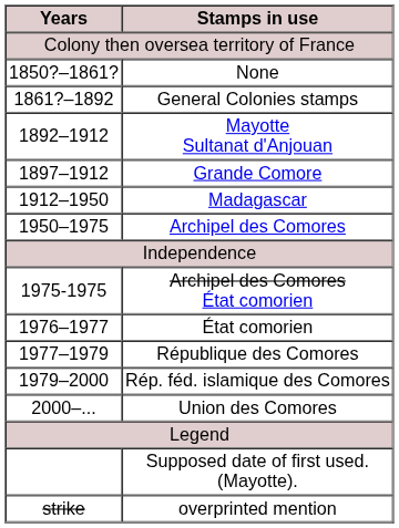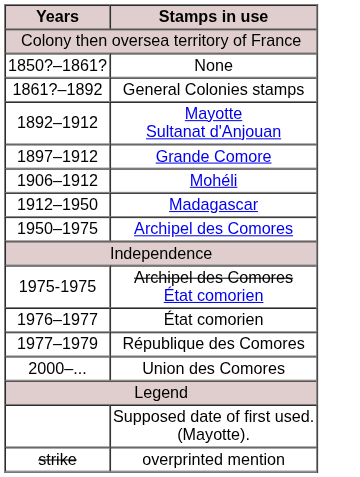 <table border="1" cellpadding="2" cellspacing="0" style="text-align:center">
 <tr>
 <th style="background:#E0CECE">Years</th>
 <th style="background:#E0CECE">Stamps in use</th>
 </tr>
 <tr>
 <td style="background:#E0CECE" colspan="2">Colony then oversea territory of France</td>
 </tr>
 <tr>
 <td>1850?–1861?</td>
 <td>None</td>
 </tr>
 <tr>
 <td>1861?–1892</td>
 <td>General Colonies stamps</td>
 </tr>
 <tr>
 <td>1892–1912</td>
 <td><a href='#'>Mayotte</a><br><a href='#'>Sultanat d'Anjouan</a></td>
 </tr>
 <tr>
 <td>1897–1912</td>
 <td><a href='#'>Grande Comore</a></td>
 </tr>
 <tr>
+<td>1906–1912</td>
+<td><a href='#'>Mohéli</a></td>
+</tr>
+<tr>
 <td>1912–1950</td>
 <td><a href='#'>Madagascar</a></td>
 </tr>
 <tr>
 <td>1950–1975</td>
 <td><a href='#'>Archipel des Comores</a></td>
 </tr>
 <tr>
 <td style="background:#E0CECE" colspan="2">Independence</td>
 </tr>
 <tr>
 <td>1975-1975</td>
 <td><s>Archipel des Comores</s><br><a href='#'>État comorien</a></td>
 </tr>
 <tr>
 <td>1976–1977</td>
 <td>État comorien</td>
 </tr>
 <tr>
 <td>1977–1979</td>
 <td>République des Comores</td>
 </tr>
 <tr>
-<td>1979–2000</td>
-<td>Rép. féd. islamique des Comores</td>
-</tr>
-<tr>
 <td>2000–...</td>
 <td>Union des Comores</td>
 </tr>
 <tr>
 <td style="background:#E0CECE" colspan="2">Legend</td>
 </tr>
 <tr>
 <td></td>
 <td>Supposed date of first used.<br>(Mayotte).</td>
 </tr>
 <tr>
 <td><s>strike</s></td>
 <td>overprinted mention</td>
 </tr>
 <tr>
 </tr>
 </table>
